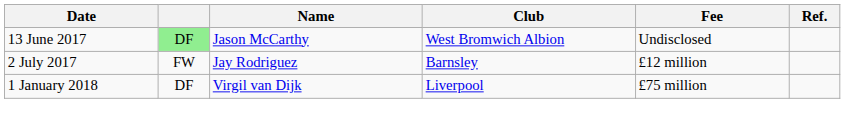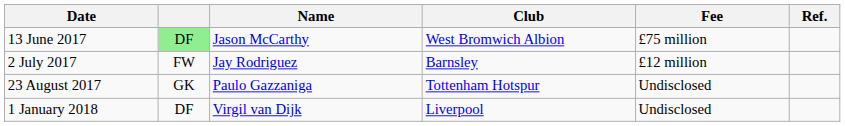 <table class="wikitable plainrowheaders">
 <tr>
 <th scope="col" style="width:10em;">Date</th>
 <th scope="col" style="width:3em;"></th>
 <th scope="col" style="width:14em;">Name</th>
 <th scope="col" style="width:14em;">Club</th>
 <th scope="col" style="width:10em;">Fee</th>
 <th scope="col" style="width:3em;">Ref.</th>
 </tr>
 <tr>
 <td>13 June 2017</td>
 <td align="center" style="background: lightgreen;">DF</td>
 <td> <a href='#'>Jason McCarthy</a></td>
 <td> <a href='#'>West Bromwich Albion</a></td>
-<td>Undisclosed</td>
+<td>£75 million</td>
 <td align="center"></td>
 </tr>
 <tr>
 <td>2 July 2017</td>
 <td align="center">FW</td>
 <td> <a href='#'>Jay Rodriguez</a></td>
 <td> <a href='#'>Barnsley</a></td>
 <td>£12 million</td>
 <td align="center"></td>
 </tr>
 <tr>
+<td>23 August 2017</td>
+<td align="center">GK</td>
+<td> <a href='#'>Paulo Gazzaniga</a></td>
+<td> <a href='#'>Tottenham Hotspur</a></td>
+<td>Undisclosed</td>
+<td align="center"></td>
+</tr>
+<tr>
 <td>1 January 2018</td>
 <td align="center">DF</td>
 <td> <a href='#'>Virgil van Dijk</a></td>
 <td> <a href='#'>Liverpool</a></td>
-<td>£75 million</td>
+<td>Undisclosed</td>
 <td align="center"></td>
 </tr>
 </table>
